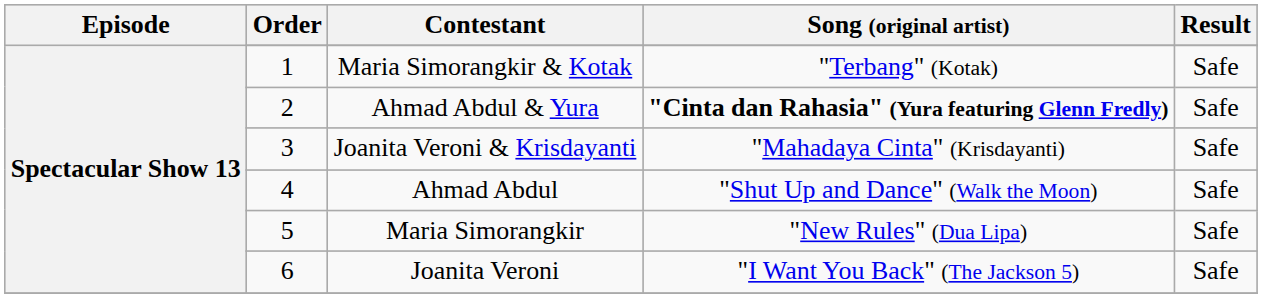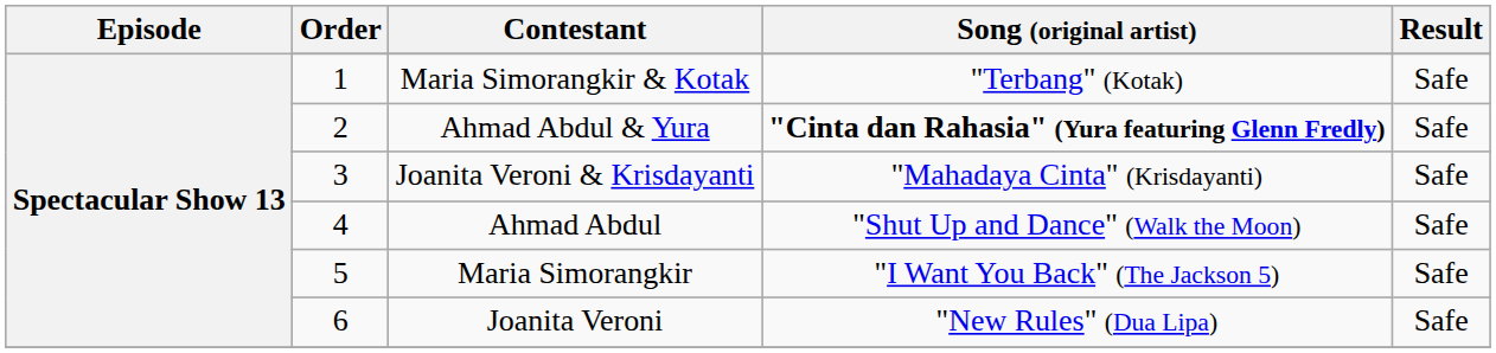 <table class="wikitable" style="text-align:center;">
 <tr>
 <th scope="col">Episode</th>
 <th scope="col">Order</th>
 <th scope="col">Contestant</th>
 <th scope="col">Song <small>(original artist)</small></th>
 <th scope="col">Result</th>
 </tr>
 <tr>
 <th rowspan="7" scope="row">Spectacular Show 13<br><small></small></th>
 </tr>
 <tr>
 <td>1</td>
 <td>Maria Simorangkir & <a href='#'>Kotak</a></td>
 <td>"<a href='#'>Terbang</a>" <small>(Kotak)</small></td>
 <td>Safe</td>
 </tr>
 <tr>
 <td>2</td>
 <td>Ahmad Abdul & <a href='#'>Yura</a></td>
 <td><strong>"Cinta dan Rahasia" <small>(Yura featuring <a href='#'>Glenn Fredly</a>)</small></strong></td>
 <td>Safe</td>
 </tr>
 <tr>
 <td>3</td>
 <td>Joanita Veroni & <a href='#'>Krisdayanti</a></td>
 <td>"<a href='#'>Mahadaya Cinta</a>" <small>(Krisdayanti)</small></td>
 <td>Safe</td>
 </tr>
 <tr>
 <td>4</td>
 <td>Ahmad Abdul</td>
 <td>"<a href='#'>Shut Up and Dance</a>" <small>(<a href='#'>Walk the Moon</a>)</small></td>
 <td>Safe</td>
 </tr>
 <tr>
 <td>5</td>
 <td>Maria Simorangkir</td>
-<td>"<a href='#'>New Rules</a>" <small>(<a href='#'>Dua Lipa</a>) </small></td>
+<td>"<a href='#'>I Want You Back</a>" <small>(<a href='#'>The Jackson 5</a>)</small></td>
 <td>Safe</td>
 </tr>
 <tr>
 <td>6</td>
 <td>Joanita Veroni</td>
-<td>"<a href='#'>I Want You Back</a>" <small>(<a href='#'>The Jackson 5</a>)</small></td>
+<td>"<a href='#'>New Rules</a>" <small>(<a href='#'>Dua Lipa</a>) </small></td>
 <td>Safe</td>
 </tr>
 <tr>
 </tr>
 </table>
